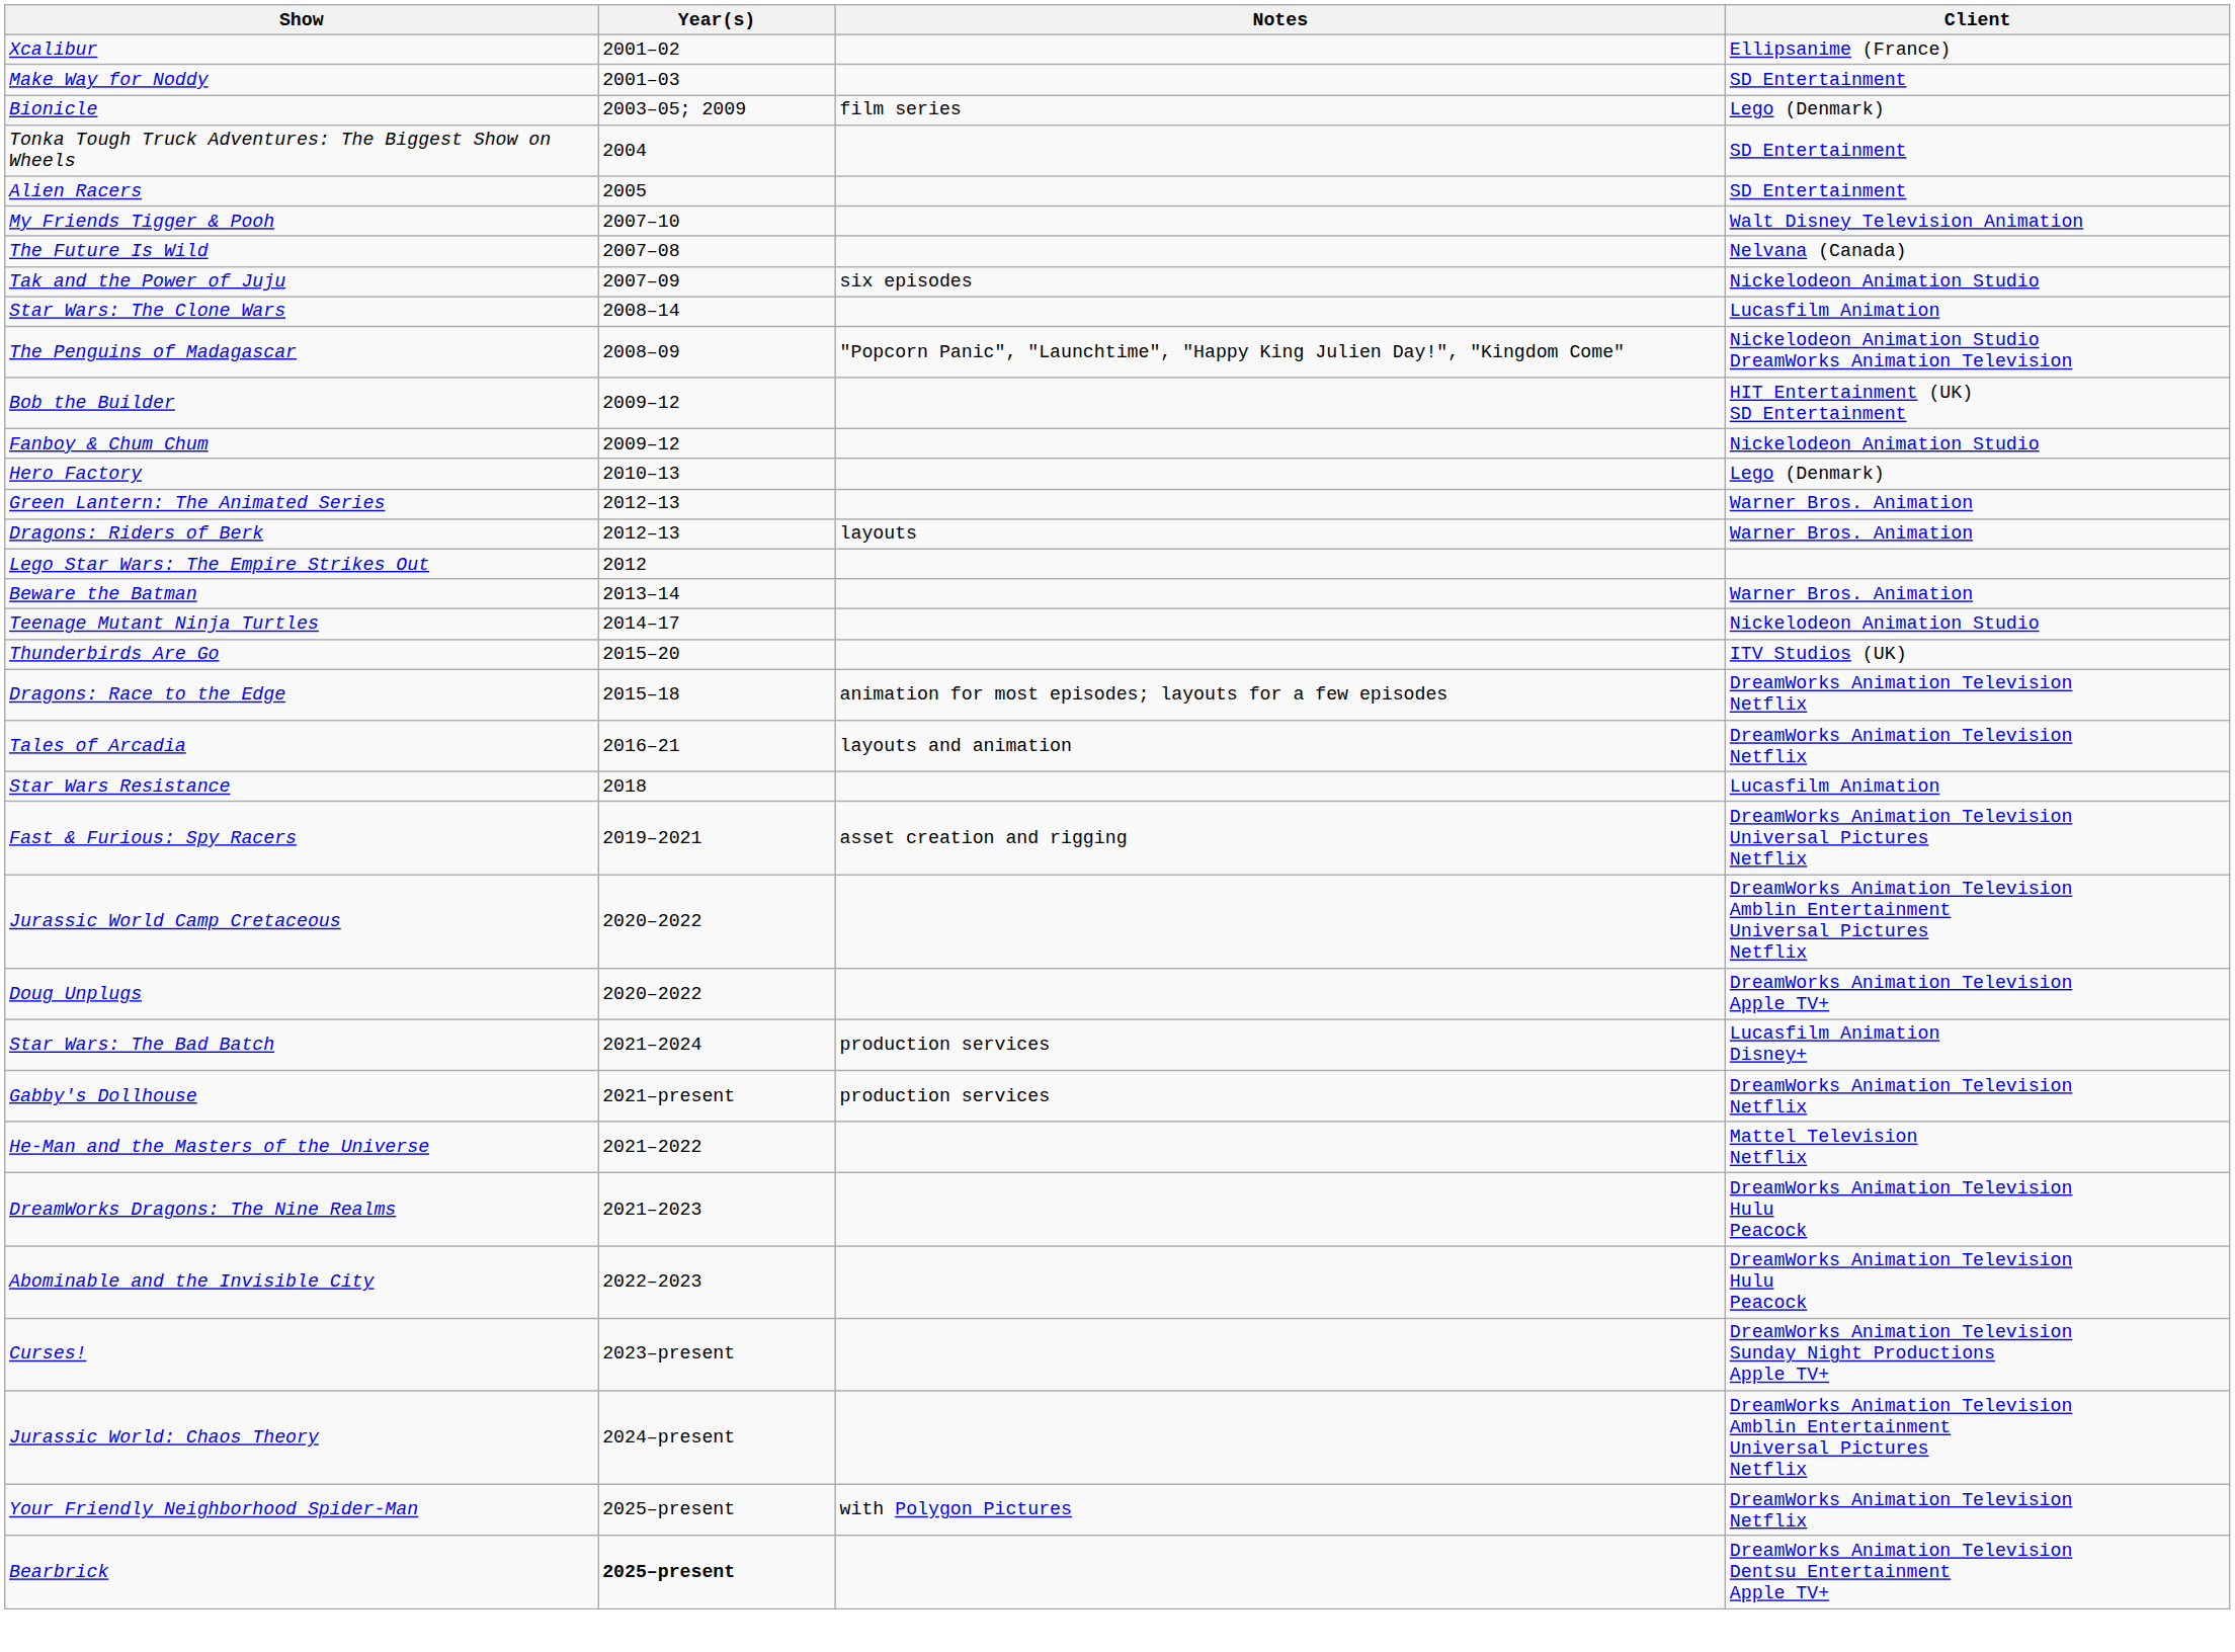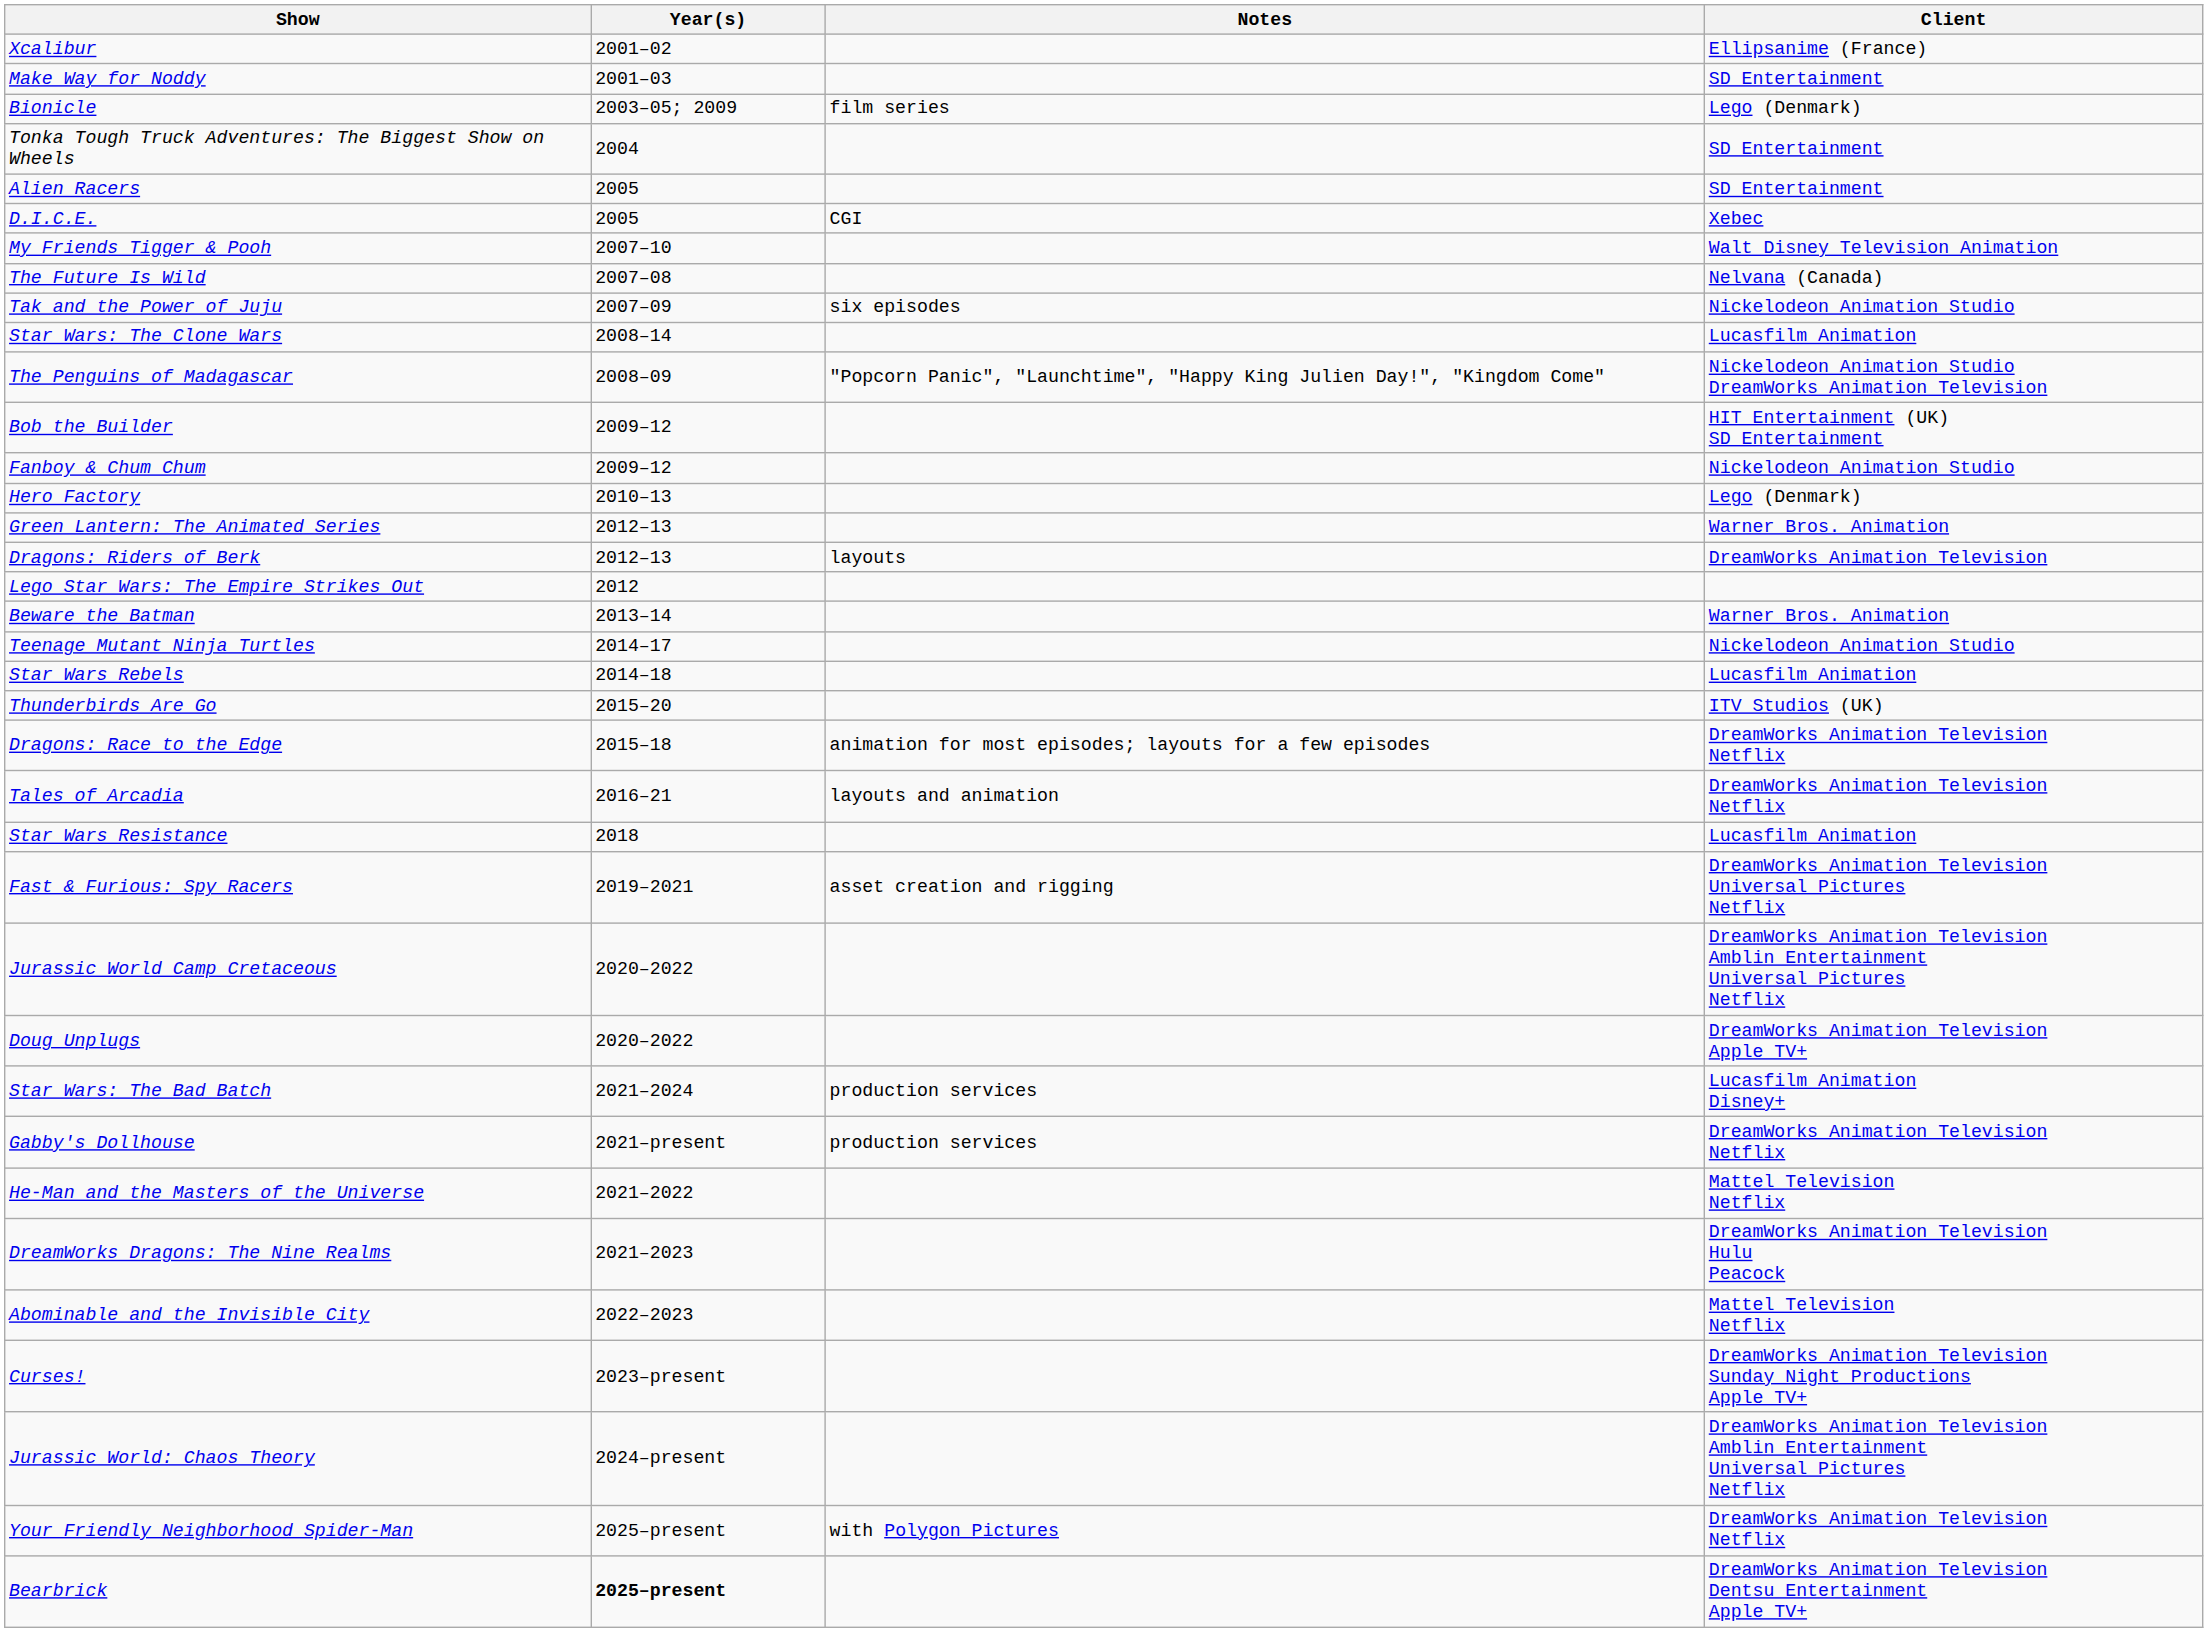 <table class="wikitable sortable" style="width: auto style="width:75%; table-layout: fixed">
 <tr>
 <th style="width:20%;">Show</th>
 <th style="width:8%;">Year(s)</th>
 <th style="width:30%;" class="unsortable">Notes</th>
 <th style="width:17%;">Client</th>
 </tr>
 <tr>
 <td><em><a href='#'>Xcalibur</a></em></td>
 <td>2001–02</td>
 <td></td>
 <td><a href='#'>Ellipsanime</a> (France)</td>
 </tr>
 <tr>
 <td><em><a href='#'>Make Way for Noddy</a></em></td>
 <td>2001–03</td>
 <td></td>
 <td><a href='#'>SD Entertainment</a></td>
 </tr>
 <tr>
 <td><em><a href='#'>Bionicle</a></em></td>
 <td>2003–05; 2009</td>
 <td>film series</td>
 <td><a href='#'>Lego</a> (Denmark)</td>
 </tr>
 <tr>
 <td><em>Tonka Tough Truck Adventures: The Biggest Show on Wheels</em></td>
 <td>2004</td>
 <td></td>
 <td><a href='#'>SD Entertainment</a></td>
 </tr>
 <tr>
 <td><em><a href='#'>Alien Racers</a></em></td>
 <td>2005</td>
 <td></td>
 <td><a href='#'>SD Entertainment</a></td>
+</tr>
+<tr>
+<td><em><a href='#'>D.I.C.E.</a></em></td>
+<td>2005</td>
+<td>CGI</td>
+<td><a href='#'>Xebec</a></td>
 </tr>
 <tr>
 <td><em><a href='#'>My Friends Tigger & Pooh</a></em></td>
 <td>2007–10</td>
 <td></td>
 <td><a href='#'>Walt Disney Television Animation</a></td>
 </tr>
 <tr>
 <td><em><a href='#'>The Future Is Wild</a></em></td>
 <td>2007–08</td>
 <td></td>
 <td><a href='#'>Nelvana</a> (Canada)</td>
 </tr>
 <tr>
 <td><em><a href='#'>Tak and the Power of Juju</a></em></td>
 <td>2007–09</td>
 <td>six episodes</td>
 <td><a href='#'>Nickelodeon Animation Studio</a></td>
 </tr>
 <tr>
 <td><em><a href='#'>Star Wars: The Clone Wars</a></em></td>
 <td>2008–14</td>
 <td></td>
 <td><a href='#'>Lucasfilm Animation</a></td>
 </tr>
 <tr>
 <td><em><a href='#'>The Penguins of Madagascar</a></em></td>
 <td>2008–09</td>
 <td>"Popcorn Panic", "Launchtime", "Happy King Julien Day!", "Kingdom Come"</td>
 <td><a href='#'>Nickelodeon Animation Studio</a><br><a href='#'>DreamWorks Animation Television</a></td>
 </tr>
 <tr>
 <td><em><a href='#'>Bob the Builder</a></em></td>
 <td>2009–12</td>
 <td></td>
 <td><a href='#'>HIT Entertainment</a> (UK) <br><a href='#'>SD Entertainment</a></td>
 </tr>
 <tr>
 <td><em><a href='#'>Fanboy & Chum Chum</a></em></td>
 <td>2009–12</td>
 <td></td>
 <td><a href='#'>Nickelodeon Animation Studio</a></td>
 </tr>
 <tr>
 <td><em><a href='#'>Hero Factory</a></em></td>
 <td>2010–13</td>
 <td></td>
 <td><a href='#'>Lego</a> (Denmark)</td>
 </tr>
 <tr>
 <td><em><a href='#'>Green Lantern: The Animated Series</a></em></td>
 <td>2012–13</td>
 <td></td>
 <td><a href='#'>Warner Bros. Animation</a></td>
 </tr>
 <tr>
 <td><em><a href='#'>Dragons: Riders of Berk</a></em></td>
 <td>2012–13</td>
 <td>layouts</td>
-<td><a href='#'>Warner Bros. Animation</a></td>
+<td><a href='#'>DreamWorks Animation Television</a></td>
 </tr>
 <tr>
 <td><em><a href='#'>Lego Star Wars: The Empire Strikes Out</a></em></td>
 <td>2012</td>
 <td></td>
 <td></td>
 </tr>
 <tr>
 <td><em><a href='#'>Beware the Batman</a></em></td>
 <td>2013–14</td>
 <td></td>
 <td><a href='#'>Warner Bros. Animation</a></td>
 </tr>
 <tr>
 <td><em><a href='#'>Teenage Mutant Ninja Turtles</a></em></td>
 <td>2014–17</td>
 <td></td>
 <td><a href='#'>Nickelodeon Animation Studio</a></td>
+</tr>
+<tr>
+<td><em><a href='#'>Star Wars Rebels</a></em></td>
+<td>2014–18</td>
+<td></td>
+<td><a href='#'>Lucasfilm Animation</a></td>
 </tr>
 <tr>
 <td><em><a href='#'>Thunderbirds Are Go</a></em></td>
 <td>2015–20</td>
 <td></td>
 <td><a href='#'>ITV Studios</a> (UK)</td>
 </tr>
 <tr>
 <td><em><a href='#'>Dragons: Race to the Edge</a></em></td>
 <td>2015–18</td>
 <td>animation for most episodes; layouts for a few episodes</td>
 <td><a href='#'>DreamWorks Animation Television</a><br><a href='#'>Netflix</a></td>
 </tr>
 <tr>
 <td><em><a href='#'>Tales of Arcadia</a></em></td>
 <td>2016–21</td>
 <td>layouts and animation</td>
 <td><a href='#'>DreamWorks Animation Television</a><br><a href='#'>Netflix</a></td>
 </tr>
 <tr>
 <td><em><a href='#'>Star Wars Resistance</a></em></td>
 <td>2018</td>
 <td></td>
 <td><a href='#'>Lucasfilm Animation</a></td>
 </tr>
 <tr>
 <td><em><a href='#'>Fast & Furious: Spy Racers</a></em></td>
 <td>2019–2021</td>
 <td>asset creation and rigging</td>
 <td><a href='#'>DreamWorks Animation Television</a><br><a href='#'>Universal Pictures</a><br><a href='#'>Netflix</a></td>
 </tr>
 <tr>
 <td><em><a href='#'>Jurassic World Camp Cretaceous</a></em></td>
 <td>2020–2022</td>
 <td></td>
 <td><a href='#'>DreamWorks Animation Television</a><br><a href='#'>Amblin Entertainment</a><br><a href='#'>Universal Pictures</a><br><a href='#'>Netflix</a></td>
 </tr>
 <tr>
 <td><em><a href='#'>Doug Unplugs</a></em></td>
 <td>2020–2022</td>
 <td></td>
 <td><a href='#'>DreamWorks Animation Television</a><br><a href='#'>Apple TV+</a></td>
 </tr>
 <tr>
 <td><em><a href='#'>Star Wars: The Bad Batch</a></em></td>
 <td>2021–2024</td>
 <td>production services</td>
 <td><a href='#'>Lucasfilm Animation</a><br><a href='#'>Disney+</a></td>
 </tr>
 <tr>
 <td><em><a href='#'>Gabby's Dollhouse</a></em></td>
 <td>2021–present</td>
 <td>production services</td>
 <td><a href='#'>DreamWorks Animation Television</a><br><a href='#'>Netflix</a></td>
 </tr>
 <tr>
 <td><em><a href='#'>He-Man and the Masters of the Universe</a></em></td>
 <td>2021–2022</td>
 <td></td>
 <td><a href='#'>Mattel Television</a><br><a href='#'>Netflix</a></td>
 </tr>
 <tr>
 <td><em><a href='#'>DreamWorks Dragons: The Nine Realms</a></em></td>
 <td>2021–2023</td>
 <td></td>
 <td><a href='#'>DreamWorks Animation Television</a><br><a href='#'>Hulu</a><br><a href='#'>Peacock</a></td>
 </tr>
 <tr>
 <td><em><a href='#'>Abominable and the Invisible City</a></em></td>
 <td>2022–2023</td>
 <td></td>
-<td><a href='#'>DreamWorks Animation Television</a><br><a href='#'>Hulu</a><br><a href='#'>Peacock</a></td>
+<td><a href='#'>Mattel Television</a><br><a href='#'>Netflix</a></td>
 </tr>
 <tr>
 <td><em><a href='#'>Curses!</a></em></td>
 <td>2023–present</td>
 <td></td>
 <td><a href='#'>DreamWorks Animation Television</a><br><a href='#'>Sunday Night Productions</a><br><a href='#'>Apple TV+</a></td>
 </tr>
 <tr>
 <td><em><a href='#'>Jurassic World: Chaos Theory</a></em></td>
 <td>2024–present</td>
 <td></td>
 <td><a href='#'>DreamWorks Animation Television</a><br><a href='#'>Amblin Entertainment</a><br><a href='#'>Universal Pictures</a><br><a href='#'>Netflix</a></td>
 </tr>
 <tr>
 <td><em><a href='#'>Your Friendly Neighborhood Spider-Man</a></em></td>
 <td>2025–present</td>
 <td>with <a href='#'>Polygon Pictures</a></td>
 <td><a href='#'>DreamWorks Animation Television</a><br><a href='#'>Netflix</a></td>
 </tr>
 <tr>
 <td><em><a href='#'>Bearbrick</a></em></td>
 <td><strong>2025–present</strong></td>
 <td></td>
 <td><a href='#'>DreamWorks Animation Television</a><br><a href='#'>Dentsu Entertainment</a><br><a href='#'>Apple TV+</a></td>
 </tr>
 </table>
